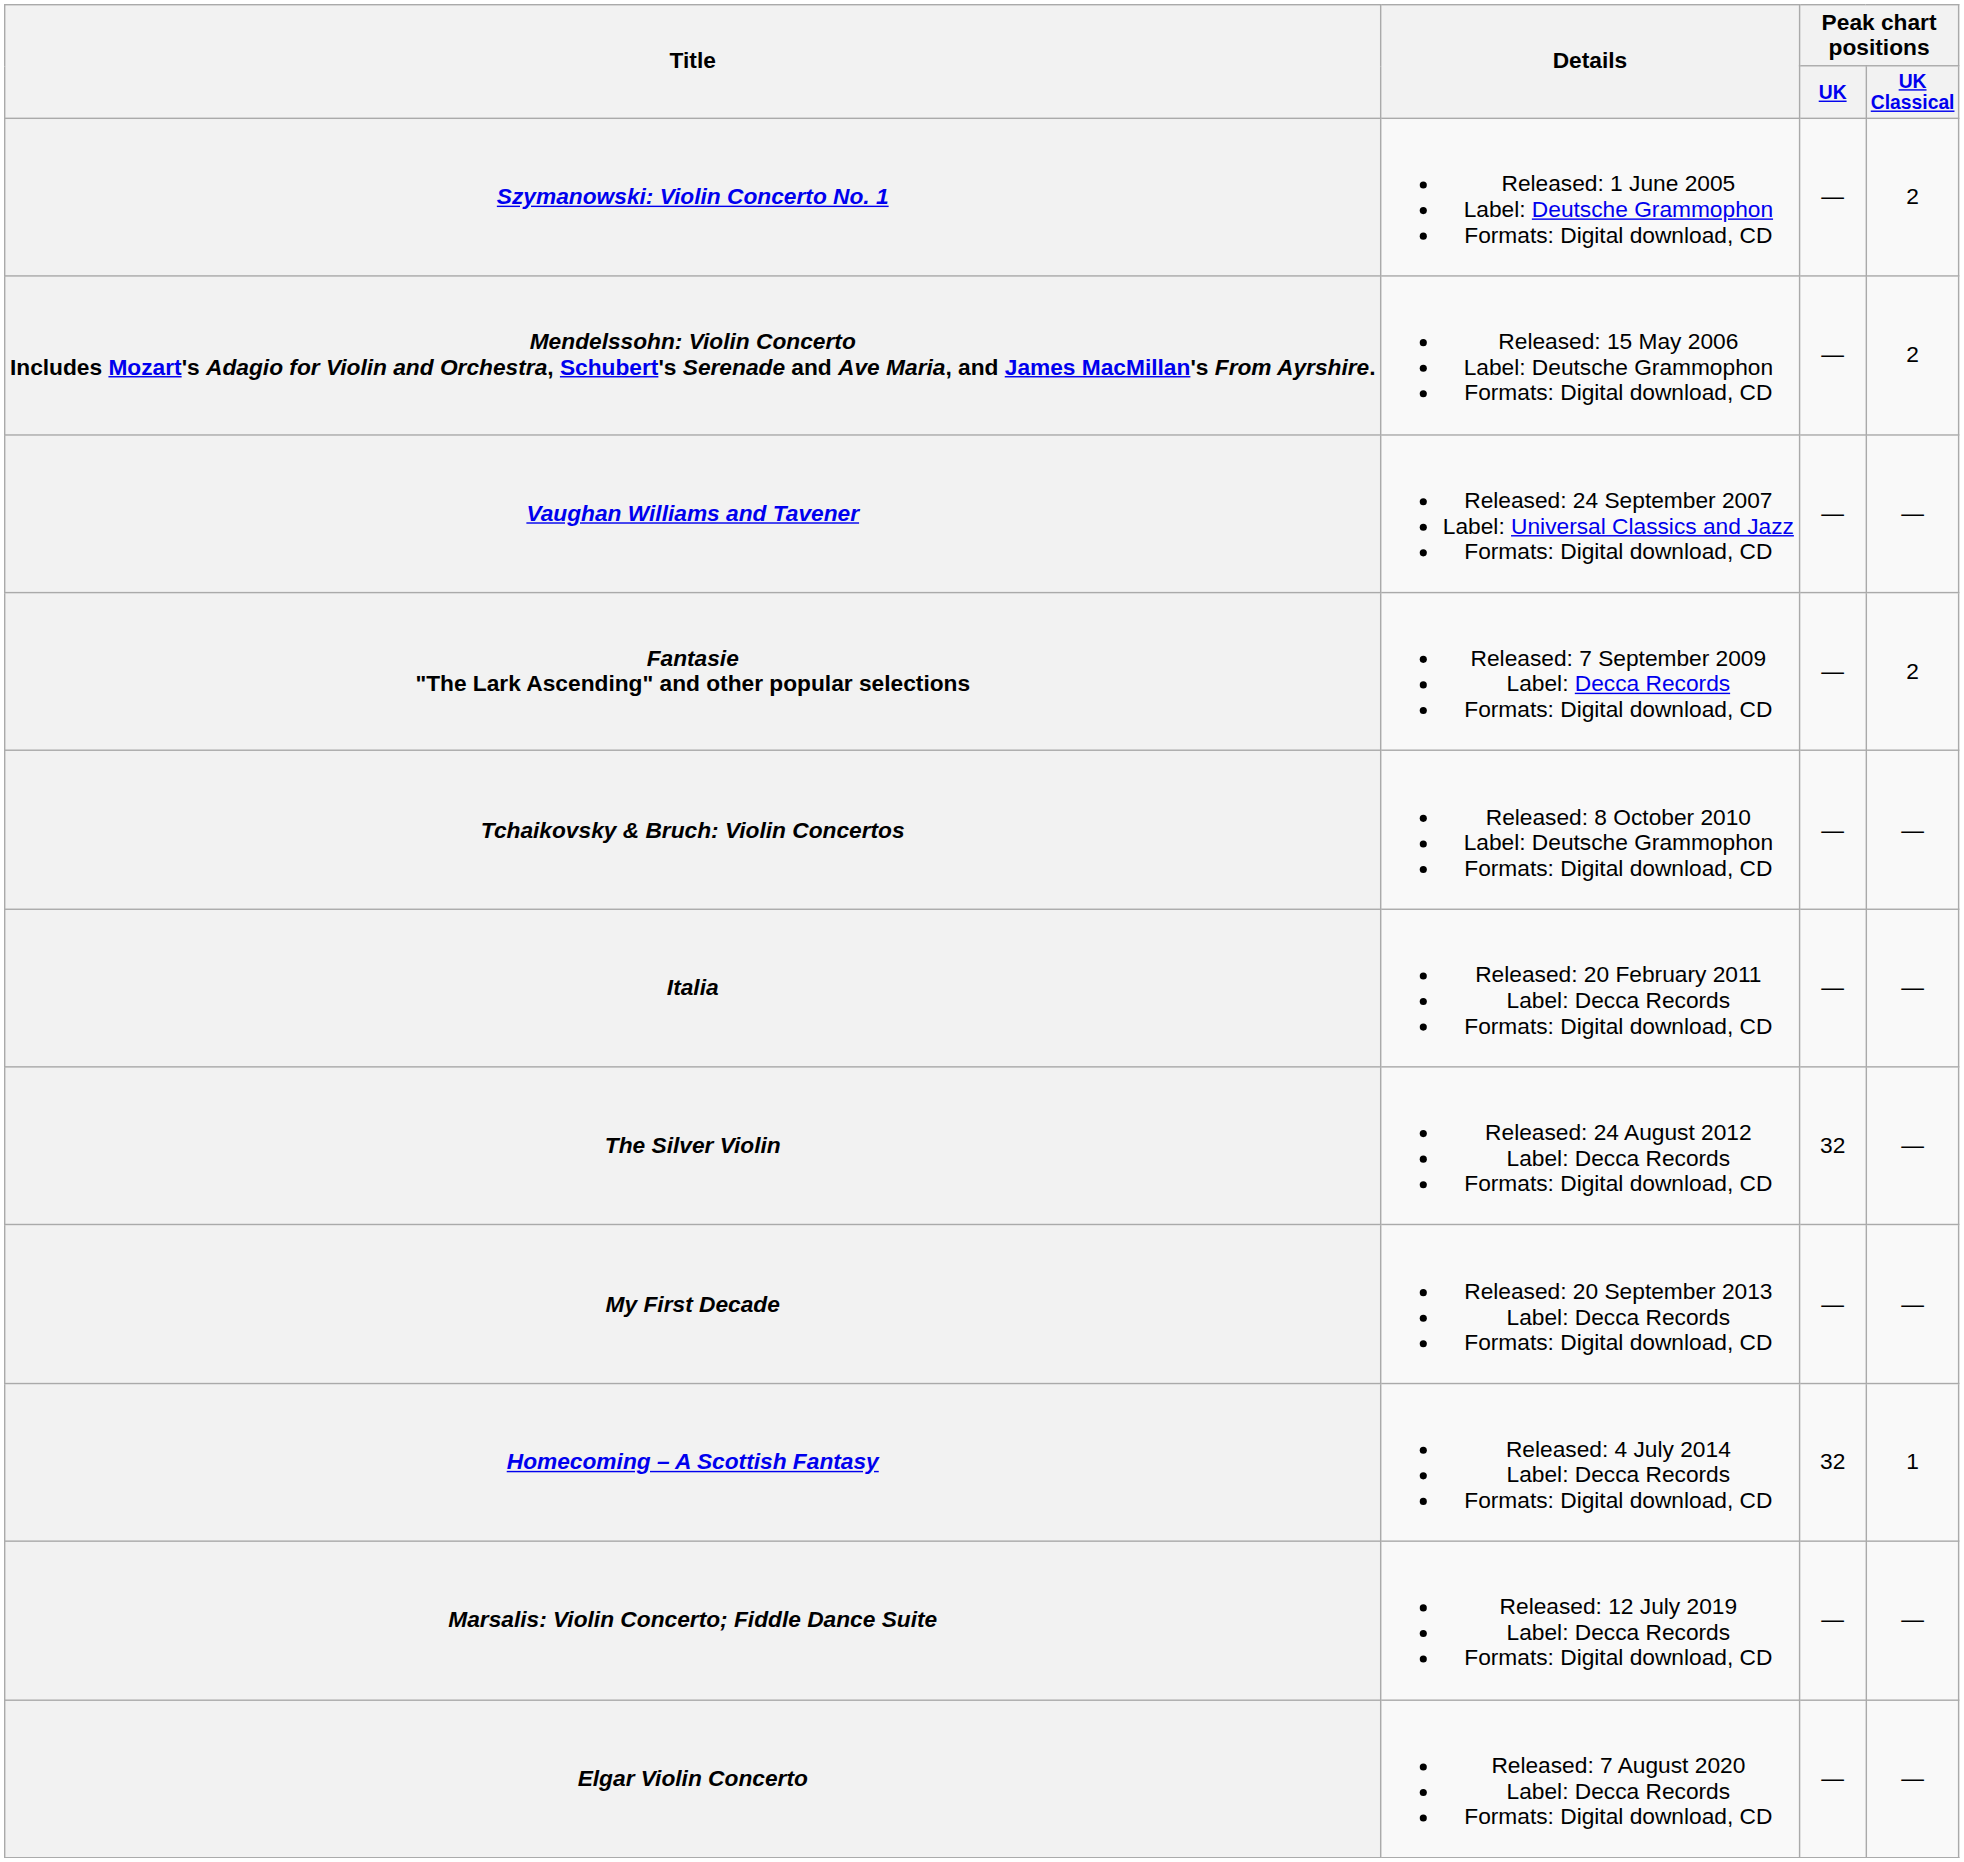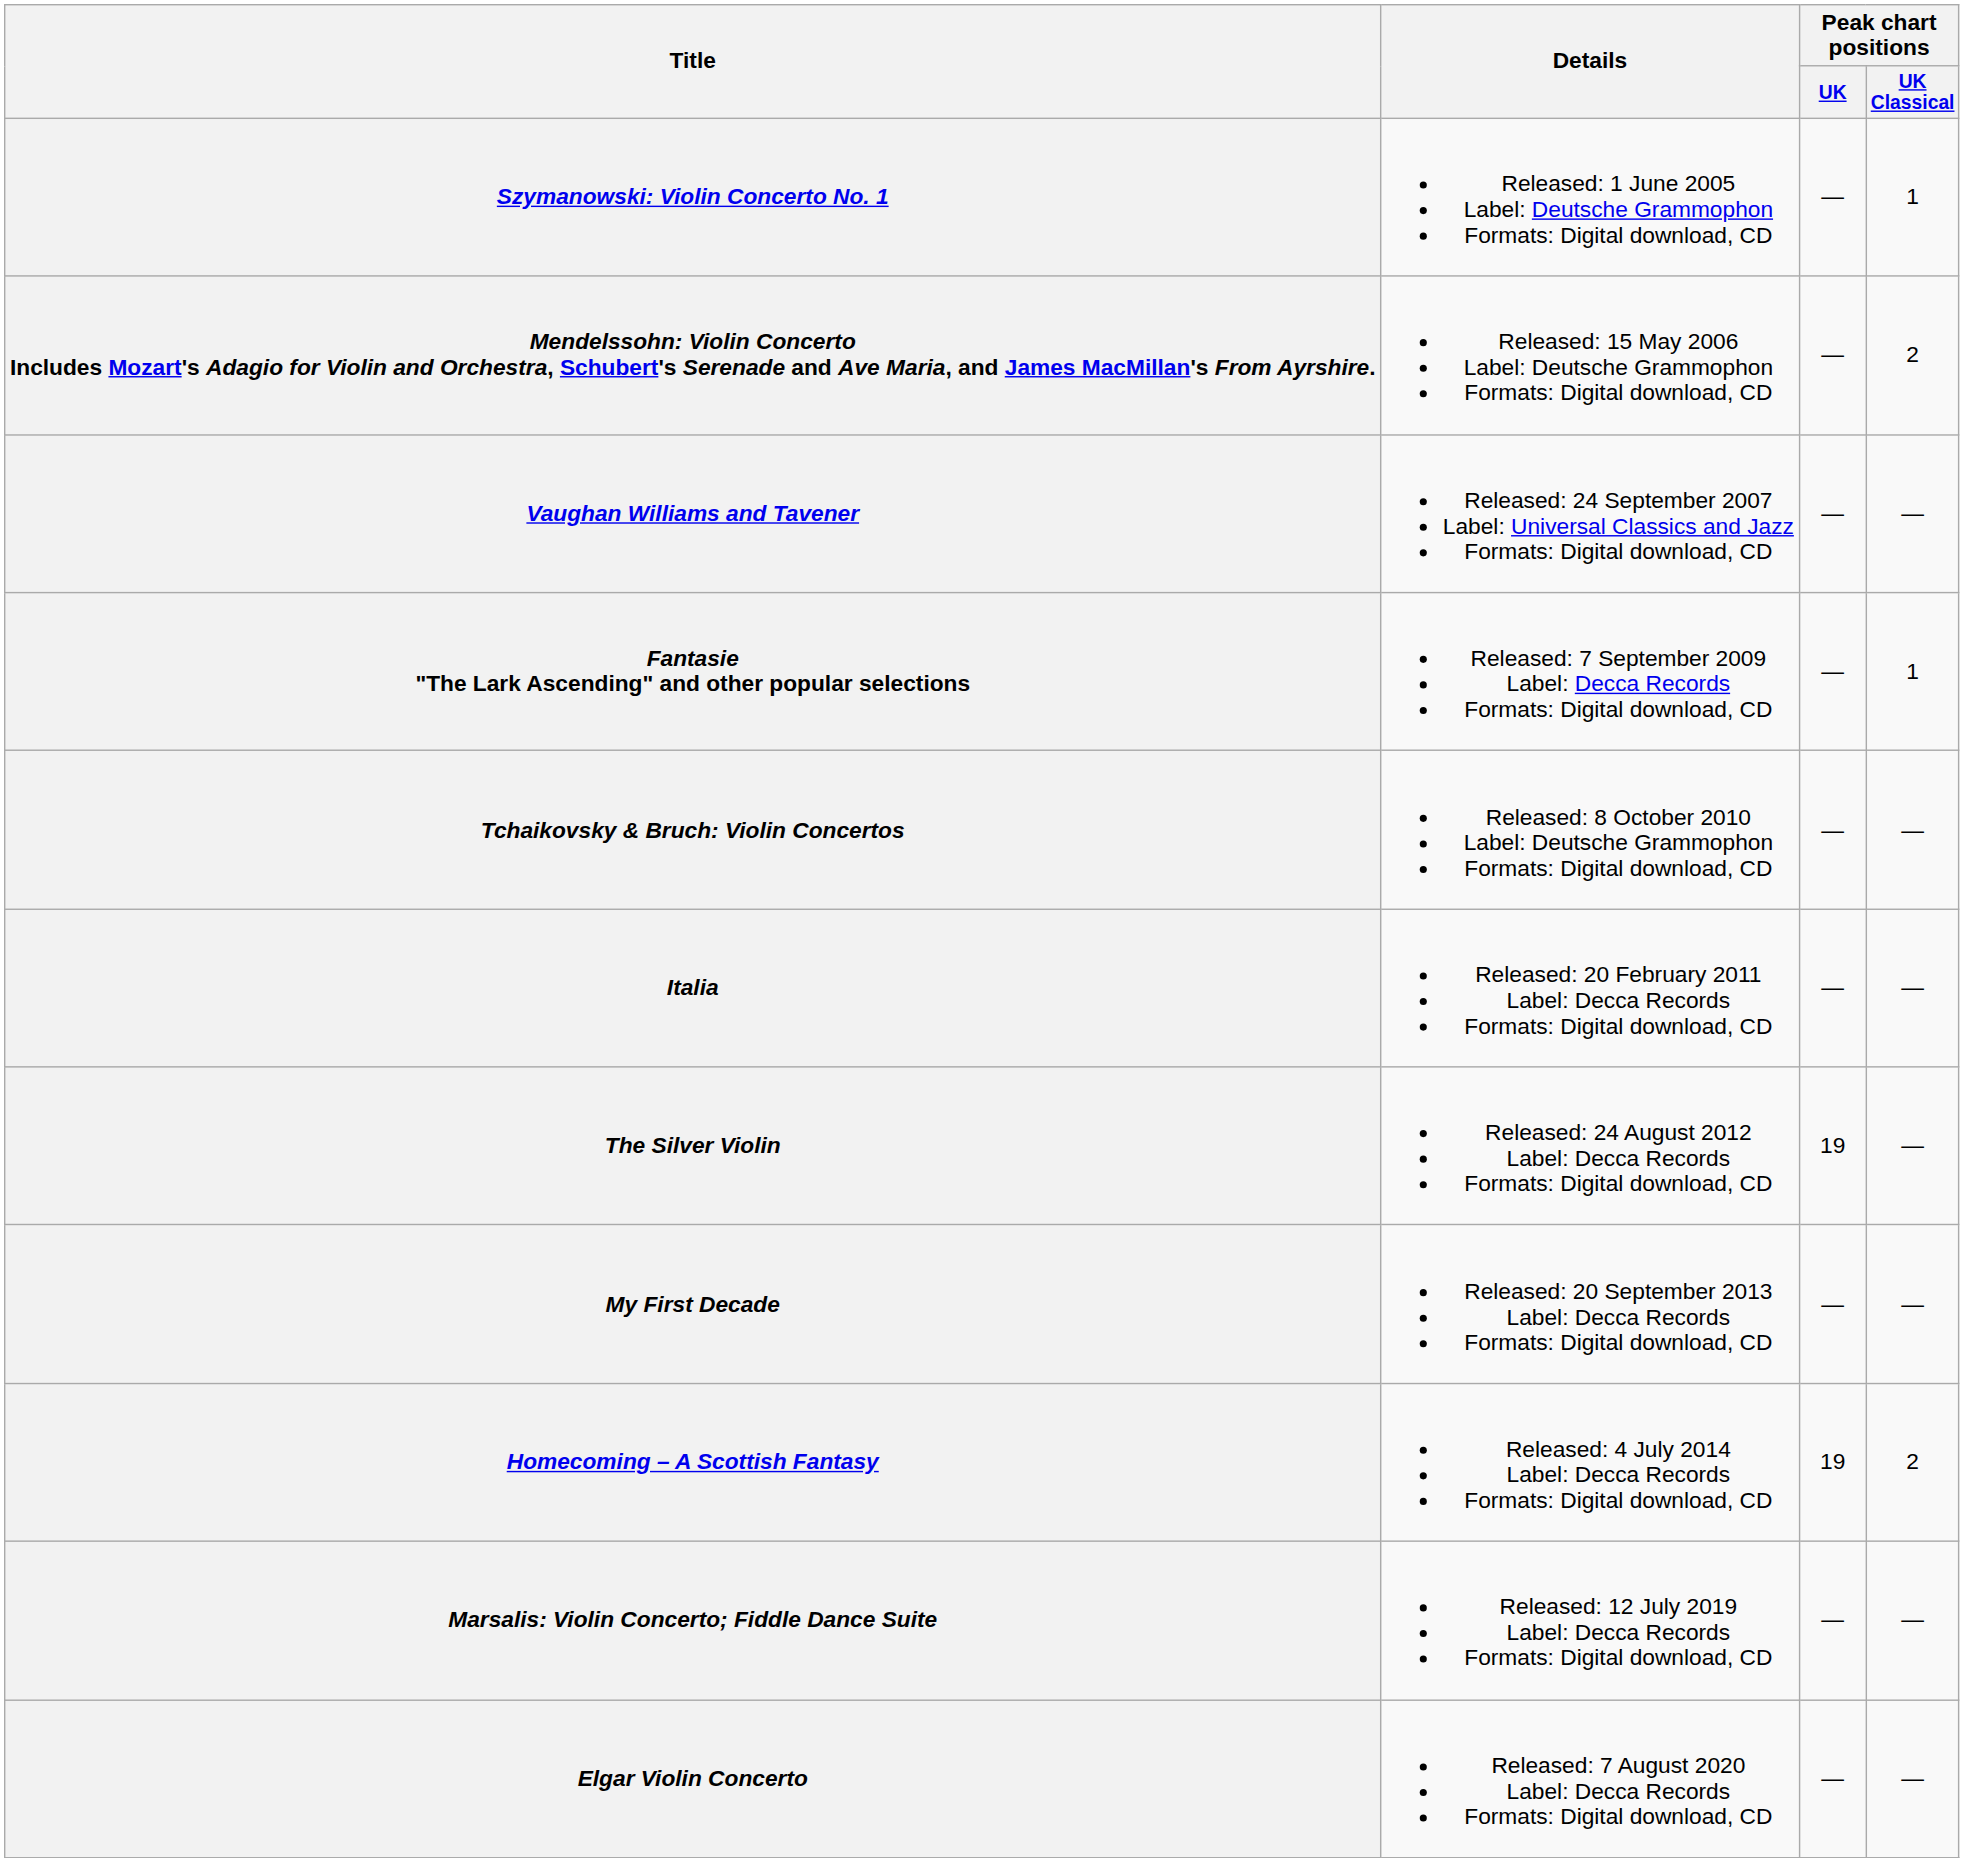 <table class="wikitable plainrowheaders" style="text-align:center;">
 <tr>
 <th scope="col" rowspan="2">Title</th>
 <th scope="col" rowspan="2">Details</th>
 <th scope="col" colspan="2">Peak chart positions</th>
 </tr>
 <tr>
 <th scope="col" style="width:3em;font-size:85%;"><a href='#'>UK</a></th>
 <th scope="col" style="width:3em;font-size:85%;"><a href='#'>UK Classical</a></th>
 </tr>
 <tr>
 <th scope="row"><em><a href='#'>Szymanowski: Violin Concerto No. 1</a></em></th>
 <td><br><ul><li>Released: 1 June 2005</li><li>Label: <a href='#'>Deutsche Grammophon</a></li><li>Formats: Digital download, CD</li></ul></td>
 <td>—</td>
-<td>2</td>
+<td>1</td>
 </tr>
 <tr>
 <th scope="row"><em>Mendelssohn: Violin Concerto</em><br>Includes <a href='#'>Mozart</a>'s <em>Adagio for Violin and Orchestra</em>, <a href='#'>Schubert</a>'s <em>Serenade</em> and <em>Ave Maria</em>, and <a href='#'>James MacMillan</a>'s <em>From Ayrshire</em>.</th>
 <td><br><ul><li>Released: 15 May 2006</li><li>Label: Deutsche Grammophon</li><li>Formats: Digital download, CD</li></ul></td>
 <td>—</td>
 <td>2</td>
 </tr>
 <tr>
 <th scope="row"><em><a href='#'>Vaughan Williams and Tavener</a></em></th>
 <td><br><ul><li>Released: 24 September 2007</li><li>Label: <a href='#'>Universal Classics and Jazz</a></li><li>Formats: Digital download, CD</li></ul></td>
 <td>—</td>
 <td>—</td>
 </tr>
 <tr>
 <th scope="row"><em>Fantasie</em><br>"The Lark Ascending" and other popular selections</th>
 <td><br><ul><li>Released: 7 September 2009</li><li>Label: <a href='#'>Decca Records</a></li><li>Formats: Digital download, CD</li></ul></td>
 <td>—</td>
-<td>2</td>
+<td>1</td>
 </tr>
 <tr>
 <th scope="row"><em>Tchaikovsky & Bruch: Violin Concertos</em></th>
 <td><br><ul><li>Released: 8 October 2010</li><li>Label: Deutsche Grammophon</li><li>Formats: Digital download, CD</li></ul></td>
 <td>—</td>
 <td>—</td>
 </tr>
 <tr>
 <th scope="row"><em>Italia</em></th>
 <td><br><ul><li>Released: 20 February 2011</li><li>Label: Decca Records</li><li>Formats: Digital download, CD</li></ul></td>
 <td>—</td>
 <td>—</td>
 </tr>
 <tr>
 <th scope="row"><em>The Silver Violin</em></th>
 <td><br><ul><li>Released: 24 August 2012</li><li>Label: Decca Records</li><li>Formats: Digital download, CD</li></ul></td>
-<td>32</td>
+<td>19</td>
 <td>—</td>
 </tr>
 <tr>
 <th scope="row"><em>My First Decade</em></th>
 <td><br><ul><li>Released: 20 September 2013</li><li>Label: Decca Records</li><li>Formats: Digital download, CD</li></ul></td>
 <td>—</td>
 <td>—</td>
 </tr>
 <tr>
 <th scope="row"><em><a href='#'>Homecoming – A Scottish Fantasy</a></em></th>
 <td><br><ul><li>Released: 4 July 2014</li><li>Label: Decca Records</li><li>Formats: Digital download, CD</li></ul></td>
-<td>32</td>
-<td>1</td>
+<td>19</td>
+<td>2</td>
 </tr>
 <tr>
 <th scope="row"><em>Marsalis: Violin Concerto; Fiddle Dance Suite</em></th>
 <td><br><ul><li>Released: 12 July 2019 </li><li>Label: Decca Records</li><li>Formats: Digital download, CD</li></ul></td>
 <td>—</td>
 <td>—</td>
 </tr>
 <tr>
 <th scope="row"><em>Elgar Violin Concerto</em></th>
 <td><br><ul><li>Released: 7 August 2020</li><li>Label: Decca Records</li><li>Formats: Digital download, CD</li></ul></td>
 <td>—</td>
 <td>—</td>
 </tr>
 <tr>
 </tr>
 </table>
